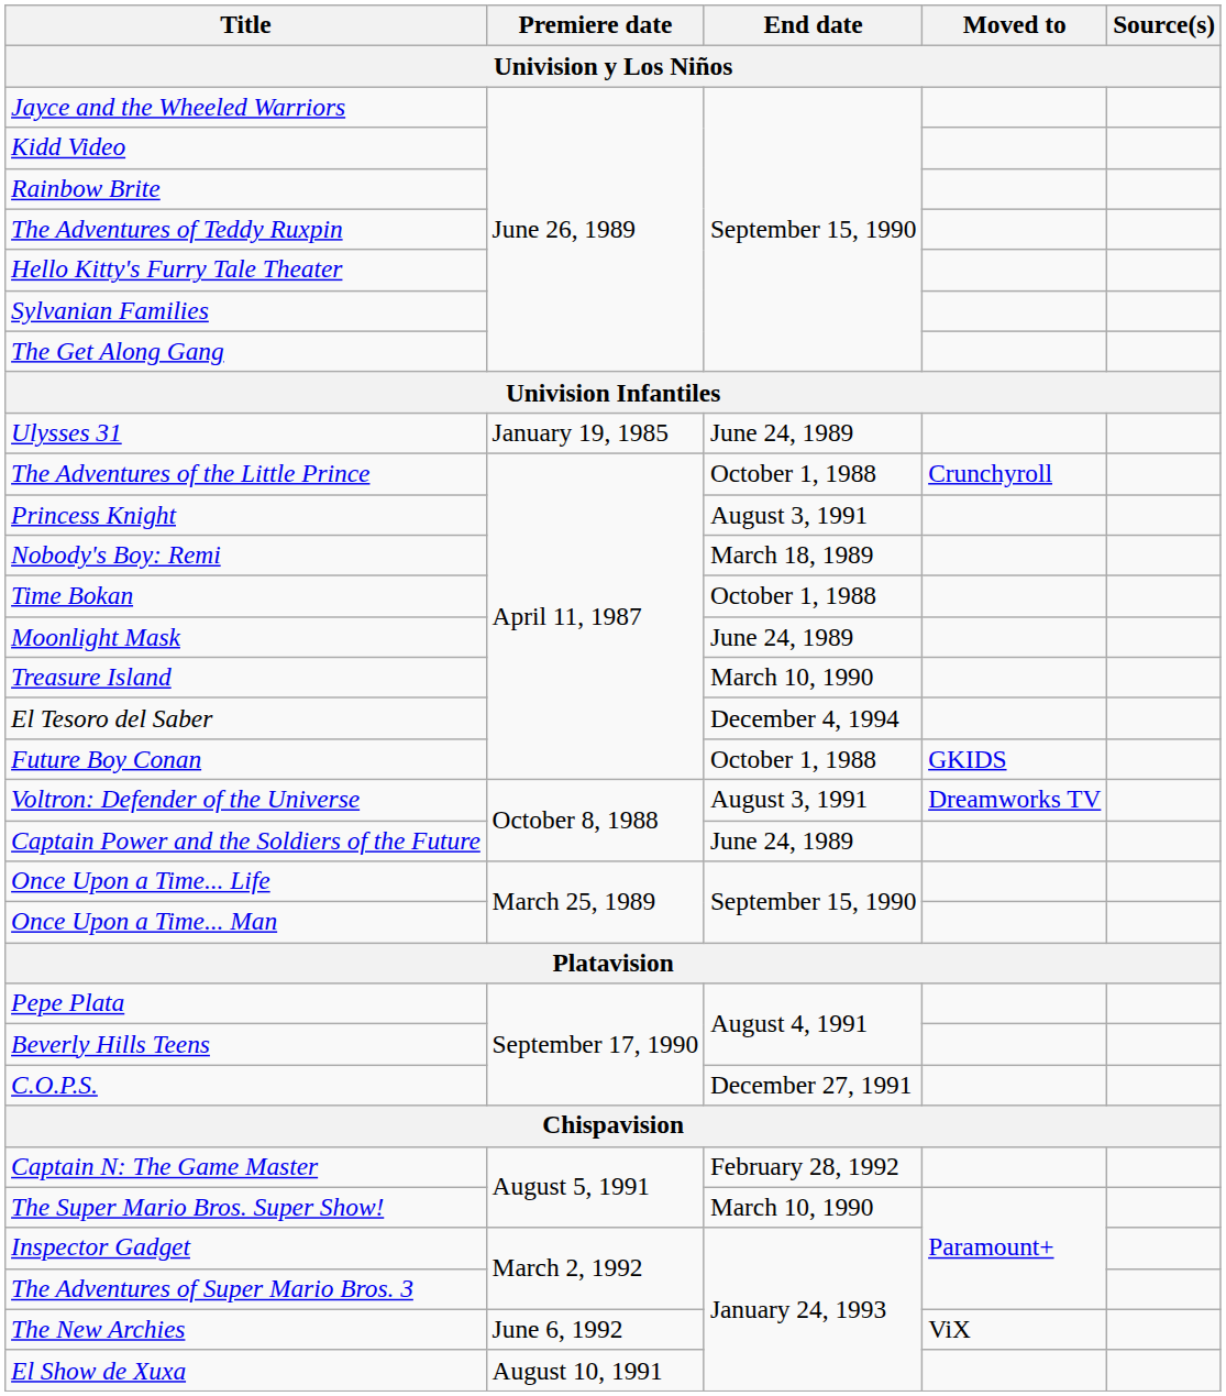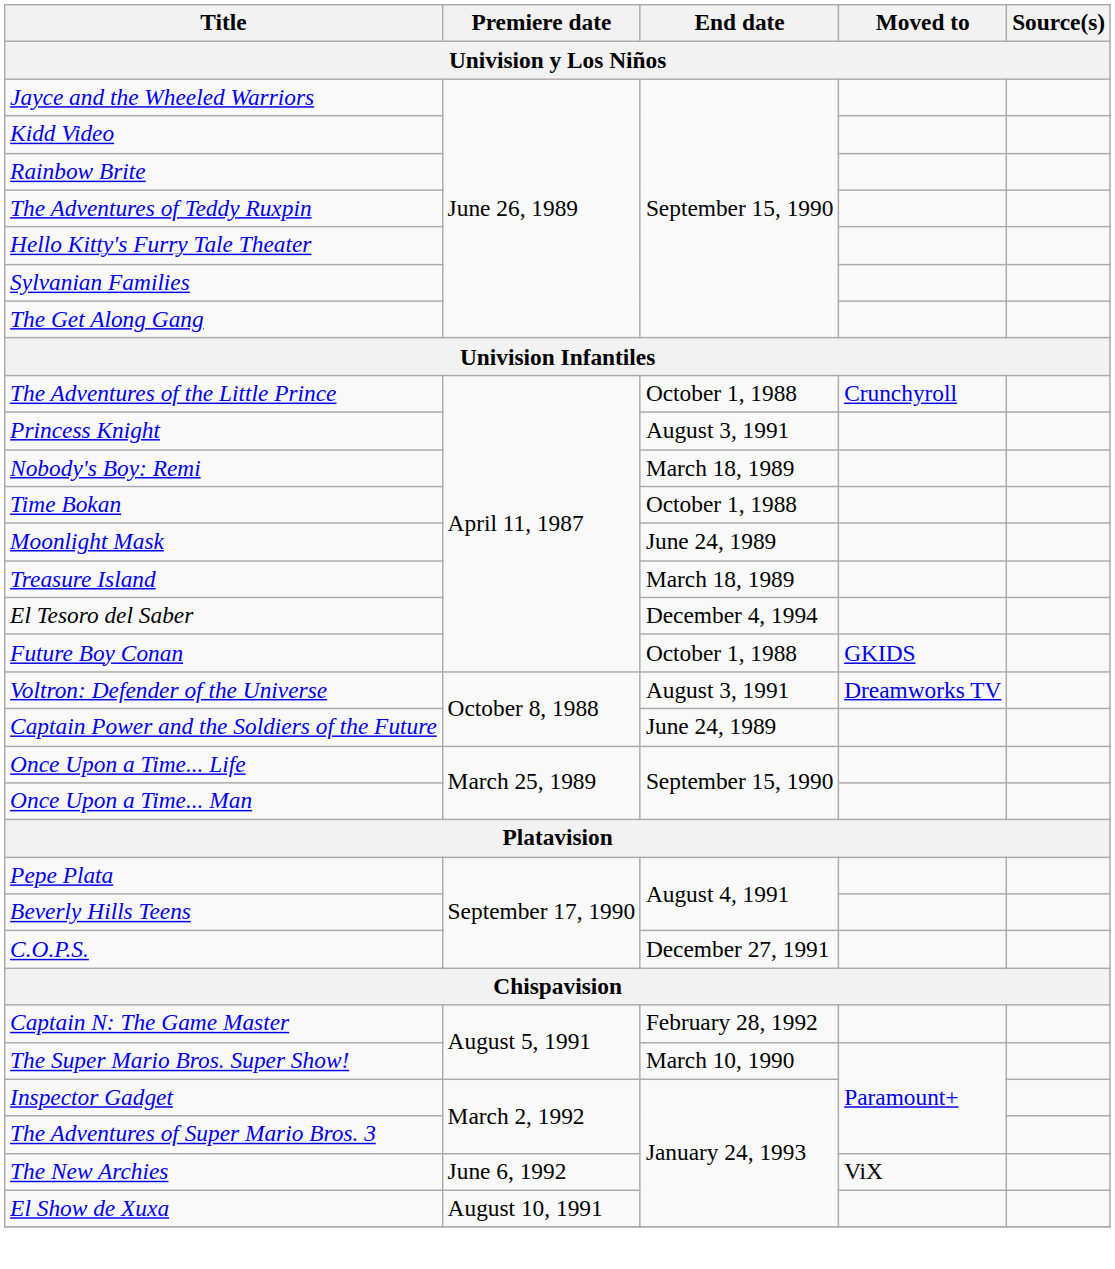 <table class="wikitable sortable">
 <tr>
 <th>Title</th>
 <th>Premiere date</th>
 <th>End date</th>
 <th>Moved to</th>
 <th>Source(s)</th>
 </tr>
 <tr>
 <th colspan=5>Univision y Los Niños</th>
 </tr>
 <tr>
 <td><em><a href='#'>Jayce and the Wheeled Warriors</a></em></td>
 <td rowspan=7>June 26, 1989</td>
 <td rowspan=7>September 15, 1990</td>
 <td></td>
 <td></td>
 </tr>
 <tr>
 <td><em><a href='#'>Kidd Video</a></em></td>
 <td></td>
 <td></td>
 </tr>
 <tr>
 <td><em><a href='#'>Rainbow Brite</a></em></td>
 <td></td>
 <td></td>
 </tr>
 <tr>
 <td><em><a href='#'>The Adventures of Teddy Ruxpin</a></em></td>
 <td></td>
 <td></td>
 </tr>
 <tr>
 <td><em><a href='#'>Hello Kitty's Furry Tale Theater</a></em></td>
 <td></td>
 <td></td>
 </tr>
 <tr>
 <td><em><a href='#'>Sylvanian Families</a></em></td>
 <td></td>
 <td></td>
 </tr>
 <tr>
 <td><em><a href='#'>The Get Along Gang</a></em></td>
 <td></td>
 <td></td>
 </tr>
 <tr>
 <th colspan=5>Univision Infantiles</th>
 </tr>
 <tr>
-<td><em><a href='#'>Ulysses 31</a></em></td>
-<td>January 19, 1985</td>
-<td>June 24, 1989</td>
-<td></td>
-<td></td>
-</tr>
-<tr>
 <td><em><a href='#'>The Adventures of the Little Prince</a></em></td>
 <td rowspan=8>April 11, 1987</td>
 <td>October 1, 1988</td>
 <td><a href='#'>Crunchyroll</a></td>
 <td></td>
 </tr>
 <tr>
 <td><em><a href='#'>Princess Knight</a></em></td>
 <td>August 3, 1991</td>
 <td></td>
 <td></td>
 </tr>
 <tr>
 <td><em><a href='#'>Nobody's Boy: Remi</a></em></td>
 <td>March 18, 1989</td>
 <td></td>
 <td></td>
 </tr>
 <tr>
 <td><em><a href='#'>Time Bokan</a></em></td>
 <td>October 1, 1988</td>
 <td></td>
 <td></td>
 </tr>
 <tr>
 <td><em><a href='#'>Moonlight Mask</a></em></td>
 <td>June 24, 1989</td>
 <td></td>
 <td></td>
 </tr>
 <tr>
 <td><em><a href='#'>Treasure Island</a></em></td>
-<td>March 10, 1990</td>
+<td>March 18, 1989</td>
 <td></td>
 <td></td>
 </tr>
 <tr>
 <td><em>El Tesoro del Saber</em></td>
 <td>December 4, 1994</td>
 <td></td>
 <td></td>
 </tr>
 <tr>
 <td><em><a href='#'>Future Boy Conan</a></em></td>
 <td>October 1, 1988</td>
 <td><a href='#'>GKIDS</a></td>
 <td></td>
 </tr>
 <tr>
 <td><em><a href='#'>Voltron: Defender of the Universe</a></em></td>
 <td rowspan=2>October 8, 1988</td>
 <td>August 3, 1991</td>
 <td><a href='#'>Dreamworks TV</a></td>
 <td></td>
 </tr>
 <tr>
 <td><em><a href='#'>Captain Power and the Soldiers of the Future</a></em></td>
 <td>June 24, 1989</td>
 <td></td>
 <td></td>
 </tr>
 <tr>
 <td><em><a href='#'>Once Upon a Time... Life</a></em></td>
 <td rowspan=2>March 25, 1989</td>
 <td rowspan=2>September 15, 1990</td>
 <td></td>
 <td></td>
 </tr>
 <tr>
 <td><em><a href='#'>Once Upon a Time... Man</a></em></td>
 <td></td>
 <td></td>
 </tr>
 <tr>
 <th colspan=5>Platavision</th>
 </tr>
 <tr>
 <td><em><a href='#'>Pepe Plata</a></em></td>
 <td rowspan=3>September 17, 1990</td>
 <td rowspan=2>August 4, 1991</td>
 <td></td>
 <td></td>
 </tr>
 <tr>
 <td><em><a href='#'>Beverly Hills Teens</a></em></td>
 <td></td>
 <td></td>
 </tr>
 <tr>
 <td><em><a href='#'>C.O.P.S.</a></em></td>
 <td>December 27, 1991</td>
 <td></td>
 <td></td>
 </tr>
 <tr>
 <th colspan=5>Chispavision</th>
 </tr>
 <tr>
 <td><em><a href='#'>Captain N: The Game Master</a></em></td>
 <td rowspan=2>August 5, 1991</td>
 <td>February 28, 1992</td>
 <td></td>
 <td></td>
 </tr>
 <tr>
 <td><em><a href='#'>The Super Mario Bros. Super Show!</a></em></td>
 <td>March 10, 1990</td>
 <td rowspan=3><a href='#'>Paramount+</a></td>
 <td></td>
 </tr>
 <tr>
 <td><em><a href='#'>Inspector Gadget</a></em></td>
 <td rowspan=2>March 2, 1992</td>
 <td rowspan=4>January 24, 1993</td>
 <td></td>
 </tr>
 <tr>
 <td><em><a href='#'>The Adventures of Super Mario Bros. 3</a></em></td>
 <td></td>
 </tr>
 <tr>
 <td><em><a href='#'>The New Archies</a></em></td>
 <td>June 6, 1992</td>
 <td>ViX</td>
 <td></td>
 </tr>
 <tr>
 <td><em><a href='#'>El Show de Xuxa</a></em></td>
 <td>August 10, 1991</td>
 <td></td>
 <td></td>
 </tr>
 <tr>
 </tr>
 </table>
